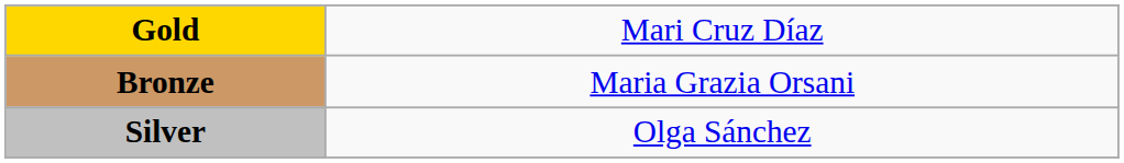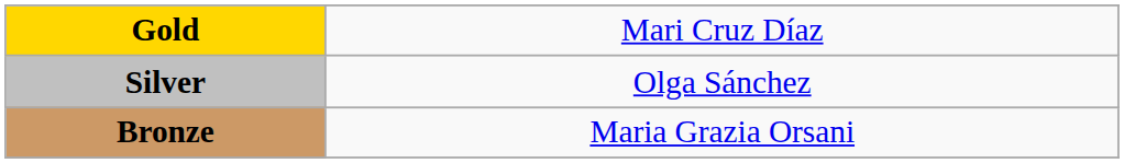 <table class="wikitable" style="text-align:center; " width="35%">
 <tr>
 <td bgcolor="gold"><strong>Gold</strong></td>
 <td><a href='#'>Mari Cruz Díaz</a><br>  <small><em></em></small></td>
 </tr>
 <tr>
+<td bgcolor="silver"><strong>Silver</strong></td>
+<td><a href='#'>Olga Sánchez</a><br>  <small><em></em></small></td>
+</tr>
+<tr>
 <td bgcolor="CC9966"><strong>Bronze</strong></td>
 <td><a href='#'>Maria Grazia Orsani</a><br>  <small><em></em></small></td>
 </tr>
-<tr>
-<td bgcolor="silver"><strong>Silver</strong></td>
-<td><a href='#'>Olga Sánchez</a><br>  <small><em></em></small></td>
-</tr>
 </table>
